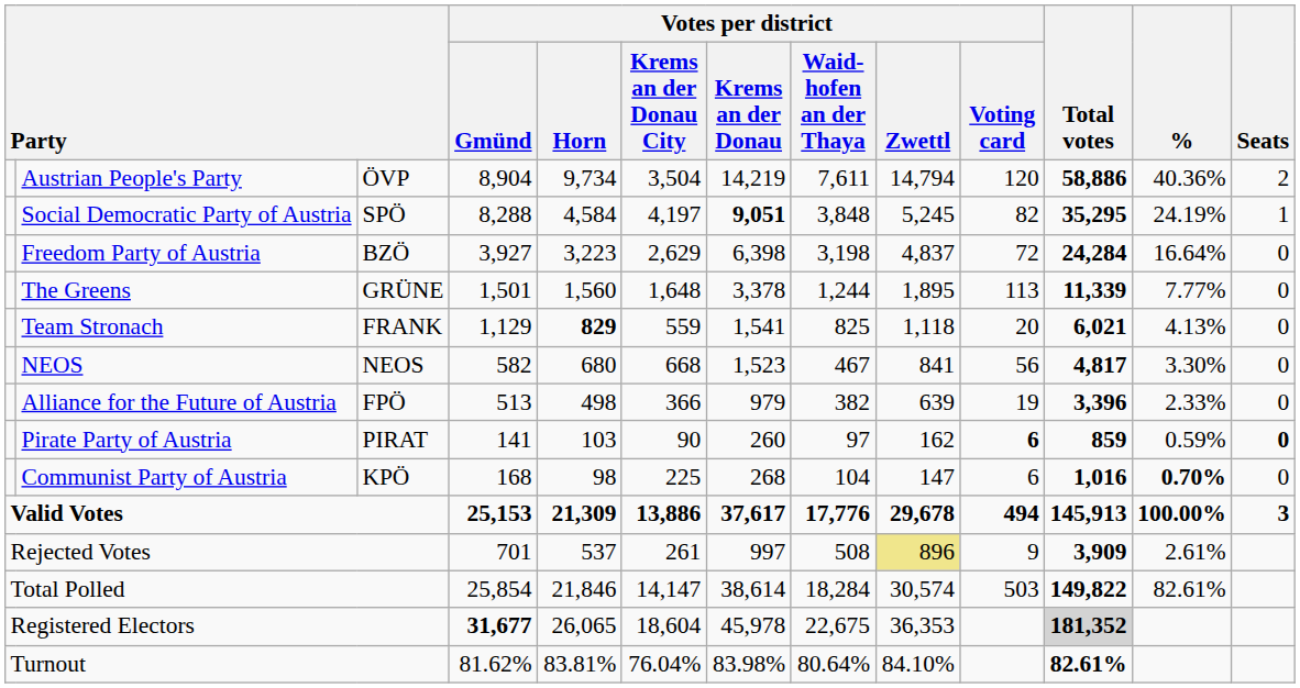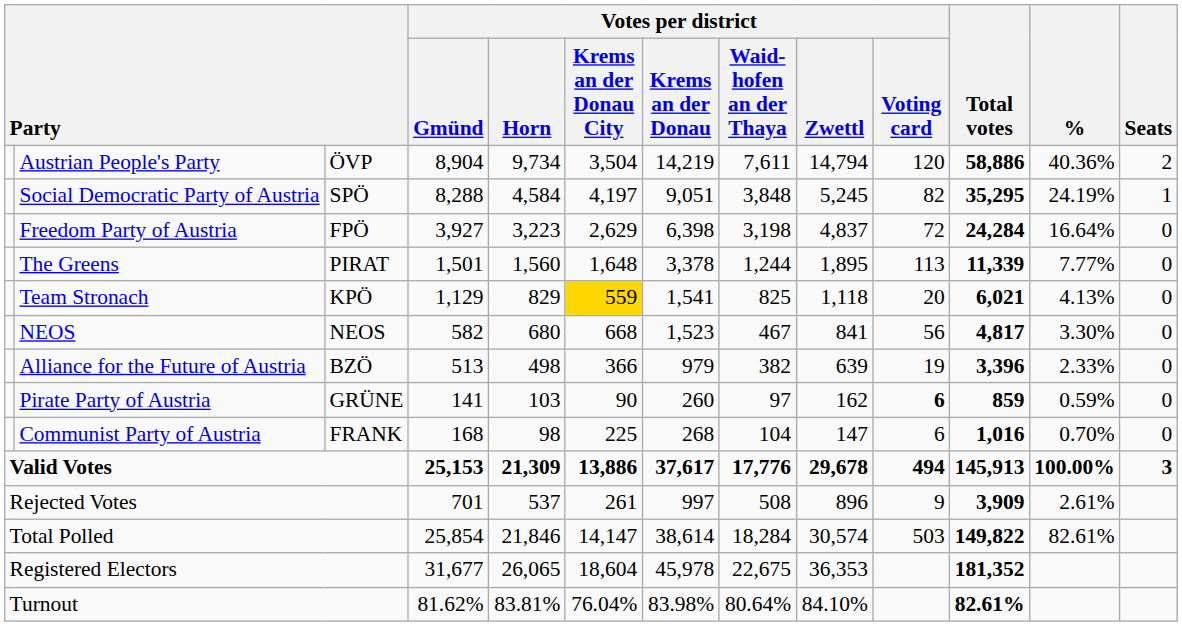 <table class="wikitable" border="1" style="text-align:right;">
 <tr>
 <th style="text-align:left;" valign=bottom rowspan=2 colspan=3>Party</th>
 <th colspan=7>Votes per district</th>
 <th align=center valign=bottom rowspan=2 width="50">Total<br>votes</th>
 <th align=center valign=bottom rowspan=2 width="50">%</th>
 <th align=center valign=bottom rowspan=2>Seats</th>
 </tr>
 <tr>
 <th align=center valign=bottom width="50"><a href='#'>Gmünd</a></th>
 <th align=center valign=bottom width="50"><a href='#'>Horn</a></th>
 <th align=center valign=bottom width="50"><a href='#'>Krems<br>an der<br>Donau<br>City</a></th>
 <th align=center valign=bottom width="50"><a href='#'>Krems<br>an der<br>Donau</a></th>
 <th align=center valign=bottom width="50"><a href='#'>Waid-<br>hofen<br>an der<br>Thaya</a></th>
 <th align=center valign=bottom width="50"><a href='#'>Zwettl</a></th>
 <th align=center valign=bottom width="50"><a href='#'>Voting<br>card</a></th>
 </tr>
 <tr>
 <td></td>
 <td align=left><a href='#'>Austrian People's Party</a></td>
 <td align=left>ÖVP</td>
 <td>8,904</td>
 <td>9,734</td>
 <td>3,504</td>
 <td>14,219</td>
 <td>7,611</td>
 <td>14,794</td>
 <td>120</td>
 <td><strong>58,886</strong></td>
 <td>40.36%</td>
 <td>2</td>
 </tr>
 <tr>
 <td></td>
 <td align=left style="white-space: nowrap;"><a href='#'>Social Democratic Party of Austria</a></td>
 <td align=left>SPÖ</td>
 <td>8,288</td>
 <td>4,584</td>
 <td>4,197</td>
-<td><strong>9,051</strong></td>
+<td>9,051</td>
 <td>3,848</td>
 <td>5,245</td>
 <td>82</td>
 <td><strong>35,295</strong></td>
 <td>24.19%</td>
 <td>1</td>
 </tr>
 <tr>
 <td></td>
 <td align=left><a href='#'>Freedom Party of Austria</a></td>
-<td align=left>BZÖ</td>
+<td align=left>FPÖ</td>
 <td>3,927</td>
 <td>3,223</td>
 <td>2,629</td>
 <td>6,398</td>
 <td>3,198</td>
 <td>4,837</td>
 <td>72</td>
 <td><strong>24,284</strong></td>
 <td>16.64%</td>
 <td>0</td>
 </tr>
 <tr>
 <td></td>
 <td align=left><a href='#'>The Greens</a></td>
-<td align=left>GRÜNE</td>
+<td align=left>PIRAT</td>
 <td>1,501</td>
 <td>1,560</td>
 <td>1,648</td>
 <td>3,378</td>
 <td>1,244</td>
 <td>1,895</td>
 <td>113</td>
 <td><strong>11,339</strong></td>
 <td>7.77%</td>
 <td>0</td>
 </tr>
 <tr>
 <td></td>
 <td align=left><a href='#'>Team Stronach</a></td>
-<td align=left>FRANK</td>
+<td align=left>KPÖ</td>
 <td>1,129</td>
-<td><strong>829</strong></td>
-<td>559</td>
+<td>829</td>
+<td style="background: gold;">559</td>
 <td>1,541</td>
 <td>825</td>
 <td>1,118</td>
 <td>20</td>
 <td><strong>6,021</strong></td>
 <td>4.13%</td>
 <td>0</td>
 </tr>
 <tr>
 <td></td>
 <td align=left><a href='#'>NEOS</a></td>
 <td align=left>NEOS</td>
 <td>582</td>
 <td>680</td>
 <td>668</td>
 <td>1,523</td>
 <td>467</td>
 <td>841</td>
 <td>56</td>
 <td><strong>4,817</strong></td>
 <td>3.30%</td>
 <td>0</td>
 </tr>
 <tr>
 <td></td>
 <td align=left><a href='#'>Alliance for the Future of Austria</a></td>
-<td align=left>FPÖ</td>
+<td align=left>BZÖ</td>
 <td>513</td>
 <td>498</td>
 <td>366</td>
 <td>979</td>
 <td>382</td>
 <td>639</td>
 <td>19</td>
 <td><strong>3,396</strong></td>
 <td>2.33%</td>
 <td>0</td>
 </tr>
 <tr>
 <td></td>
 <td align=left><a href='#'>Pirate Party of Austria</a></td>
-<td align=left>PIRAT</td>
+<td align=left>GRÜNE</td>
 <td>141</td>
 <td>103</td>
 <td>90</td>
 <td>260</td>
 <td>97</td>
 <td>162</td>
 <td><strong>6</strong></td>
 <td><strong>859</strong></td>
 <td>0.59%</td>
-<td><strong>0</strong></td>
+<td>0</td>
 </tr>
 <tr>
 <td></td>
 <td align=left><a href='#'>Communist Party of Austria</a></td>
-<td align=left>KPÖ</td>
+<td align=left>FRANK</td>
 <td>168</td>
 <td>98</td>
 <td>225</td>
 <td>268</td>
 <td>104</td>
 <td>147</td>
 <td>6</td>
 <td><strong>1,016</strong></td>
-<td><strong>0.70%</strong></td>
+<td>0.70%</td>
 <td>0</td>
 </tr>
 <tr style="font-weight:bold">
 <td align=left colspan=3>Valid Votes</td>
 <td>25,153</td>
 <td>21,309</td>
 <td>13,886</td>
 <td>37,617</td>
 <td>17,776</td>
 <td>29,678</td>
 <td>494</td>
 <td><strong>145,913</strong></td>
 <td>100.00%</td>
 <td>3</td>
 </tr>
 <tr>
 <td align=left colspan=3>Rejected Votes</td>
 <td>701</td>
 <td>537</td>
 <td>261</td>
 <td>997</td>
 <td>508</td>
-<td style="background: khaki;">896</td>
+<td>896</td>
 <td>9</td>
 <td><strong>3,909</strong></td>
 <td>2.61%</td>
 <td></td>
 </tr>
 <tr>
 <td align=left colspan=3>Total Polled</td>
 <td>25,854</td>
 <td>21,846</td>
 <td>14,147</td>
 <td>38,614</td>
 <td>18,284</td>
 <td>30,574</td>
 <td>503</td>
 <td><strong>149,822</strong></td>
 <td>82.61%</td>
 <td></td>
 </tr>
 <tr>
 <td align=left colspan=3>Registered Electors</td>
-<td><strong>31,677</strong></td>
+<td>31,677</td>
 <td>26,065</td>
 <td>18,604</td>
 <td>45,978</td>
 <td>22,675</td>
 <td>36,353</td>
 <td></td>
-<td style="background: lightgrey;"><strong>181,352</strong></td>
+<td><strong>181,352</strong></td>
 <td></td>
 <td></td>
 </tr>
 <tr>
 <td align=left colspan=3>Turnout</td>
 <td>81.62%</td>
 <td>83.81%</td>
 <td>76.04%</td>
 <td>83.98%</td>
 <td>80.64%</td>
 <td>84.10%</td>
 <td></td>
 <td><strong>82.61%</strong></td>
 <td></td>
 <td></td>
 </tr>
 </table>
